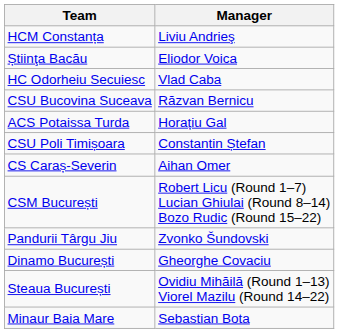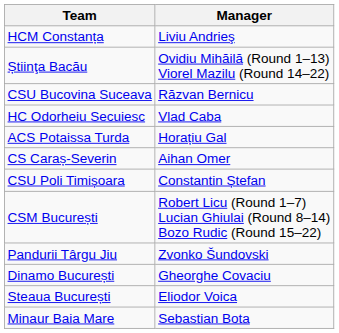 <table class="wikitable sortable" style="font-size:95%;">
 <tr>
 <th>Team</th>
 <th>Manager</th>
 </tr>
 <tr>
 <td><a href='#'>HCM Constanța</a></td>
 <td> <a href='#'>Liviu Andrieş</a></td>
 </tr>
 <tr>
 <td><a href='#'>Știinţa Bacău</a></td>
-<td> <a href='#'>Eliodor Voica</a></td>
+<td> <a href='#'>Ovidiu Mihăilă</a> (Round 1–13) <br> <a href='#'>Viorel Mazilu</a> (Round 14–22)</td>
+</tr>
+<tr>
+<td><a href='#'>CSU Bucovina Suceava</a></td>
+<td> <a href='#'>Răzvan Bernicu</a></td>
 </tr>
 <tr>
 <td><a href='#'>HC Odorheiu Secuiesc</a></td>
 <td> <a href='#'>Vlad Caba</a></td>
 </tr>
 <tr>
-<td><a href='#'>CSU Bucovina Suceava</a></td>
-<td> <a href='#'>Răzvan Bernicu</a></td>
-</tr>
-<tr>
 <td><a href='#'>ACS Potaissa Turda</a></td>
 <td> <a href='#'>Horațiu Gal</a></td>
 </tr>
 <tr>
+<td><a href='#'>CS Caraș-Severin</a></td>
+<td> <a href='#'>Aihan Omer</a></td>
+</tr>
+<tr>
 <td><a href='#'>CSU Poli Timișoara</a></td>
 <td> <a href='#'>Constantin Ștefan</a></td>
-</tr>
-<tr>
-<td><a href='#'>CS Caraș-Severin</a></td>
-<td> <a href='#'>Aihan Omer</a></td>
 </tr>
 <tr>
 <td><a href='#'>CSM București</a></td>
 <td> <a href='#'>Robert Licu</a> (Round 1–7) <br>  <a href='#'>Lucian Ghiulai</a> (Round 8–14) <br>  <a href='#'>Bozo Rudic</a> (Round 15–22)</td>
 </tr>
 <tr>
 <td><a href='#'>Pandurii Târgu Jiu</a></td>
 <td> <a href='#'>Zvonko Šundovski</a></td>
 </tr>
 <tr>
 <td><a href='#'>Dinamo București</a></td>
 <td> <a href='#'>Gheorghe Covaciu</a></td>
 </tr>
 <tr>
 <td><a href='#'>Steaua București</a></td>
-<td> <a href='#'>Ovidiu Mihăilă</a> (Round 1–13) <br> <a href='#'>Viorel Mazilu</a> (Round 14–22)</td>
+<td> <a href='#'>Eliodor Voica</a></td>
 </tr>
 <tr>
 <td><a href='#'>Minaur Baia Mare</a></td>
 <td> <a href='#'>Sebastian Bota</a></td>
 </tr>
 </table>
